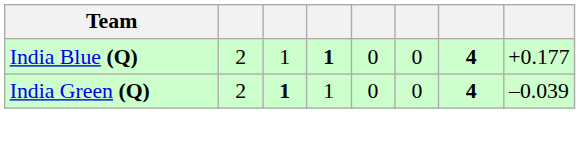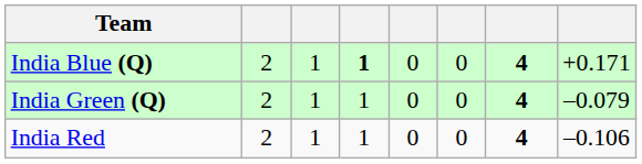 <table class="wikitable" style="text-align:center">
 <tr>
 <th width="150">Team</th>
 <th width="25"></th>
 <th width="25"></th>
 <th width="25"></th>
 <th width="25"></th>
 <th width="25"></th>
 <th width="40"></th>
 <th width="40"></th>
 </tr>
 <tr style="background:#cfc;">
 <td style="text-align:left"><a href='#'>India Blue</a> <strong>(Q)</strong></td>
 <td>2</td>
 <td>1</td>
 <td><strong>1</strong></td>
 <td>0</td>
 <td>0</td>
 <td><strong>4</strong></td>
-<td>+0.177</td>
+<td>+0.171</td>
 </tr>
 <tr style="background:#cfc;">
 <td style="text-align:left"><a href='#'>India Green</a> <strong>(Q)</strong></td>
 <td>2</td>
-<td><strong>1</strong></td>
+<td>1</td>
 <td>1</td>
 <td>0</td>
 <td>0</td>
 <td><strong>4</strong></td>
-<td>–0.039</td>
+<td>–0.079</td>
+</tr>
+<tr>
+<td style="text-align:left"><a href='#'>India Red</a></td>
+<td>2</td>
+<td>1</td>
+<td>1</td>
+<td>0</td>
+<td>0</td>
+<td><strong>4</strong></td>
+<td>–0.106</td>
 </tr>
 </table>
